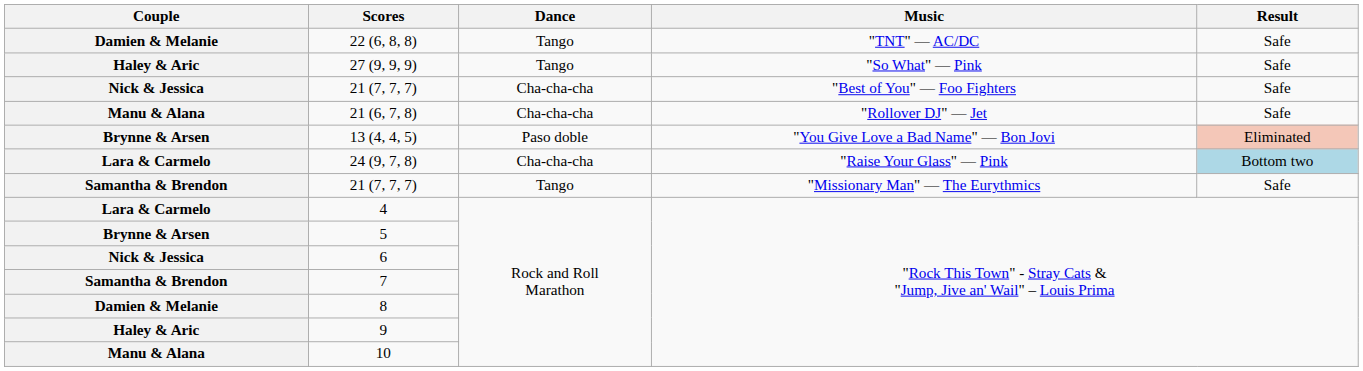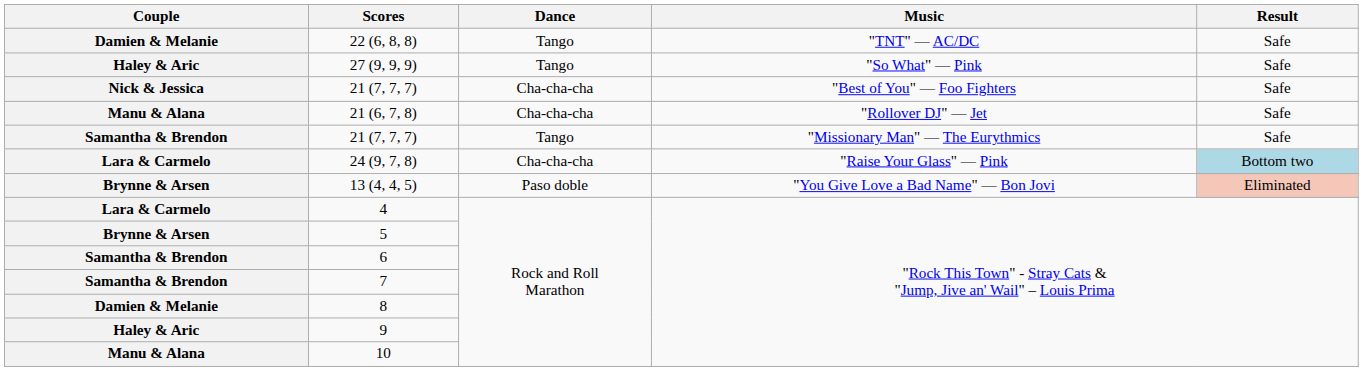 <table class="wikitable sortable" style="text-align:center; width: 90%">
 <tr>
 <th scope="col">Couple</th>
 <th scope="col">Scores</th>
 <th scope="col">Dance</th>
 <th scope="col" class="unsortable">Music</th>
 <th scope="col" class="unsortable">Result</th>
 </tr>
 <tr>
 <th scope="row">Damien & Melanie</th>
 <td>22 (6, 8, 8)</td>
 <td>Tango</td>
 <td>"<a href='#'>TNT</a>" — <a href='#'>AC/DC</a></td>
 <td>Safe</td>
 </tr>
 <tr>
 <th scope="row">Haley & Aric</th>
 <td>27 (9, 9, 9)</td>
 <td>Tango</td>
 <td>"<a href='#'>So What</a>" — <a href='#'>Pink</a></td>
 <td>Safe</td>
 </tr>
 <tr>
 <th scope="row">Nick & Jessica</th>
 <td>21 (7, 7, 7)</td>
 <td>Cha-cha-cha</td>
 <td>"<a href='#'>Best of You</a>" — <a href='#'>Foo Fighters</a></td>
 <td>Safe</td>
 </tr>
 <tr>
 <th scope="row">Manu & Alana</th>
 <td>21 (6, 7, 8)</td>
 <td>Cha-cha-cha</td>
 <td>"<a href='#'>Rollover DJ</a>" — <a href='#'>Jet</a></td>
 <td>Safe</td>
 </tr>
 <tr>
-<th scope="row">Brynne & Arsen</th>
-<td>13 (4, 4, 5)</td>
-<td>Paso doble</td>
-<td>"<a href='#'>You Give Love a Bad Name</a>" — <a href='#'>Bon Jovi</a></td>
-<td bgcolor="f4c7b8">Eliminated</td>
+<th scope="row">Samantha & Brendon</th>
+<td>21 (7, 7, 7)</td>
+<td>Tango</td>
+<td>"<a href='#'>Missionary Man</a>" — <a href='#'>The Eurythmics</a></td>
+<td>Safe</td>
 </tr>
 <tr>
 <th scope="row">Lara & Carmelo</th>
 <td>24 (9, 7, 8)</td>
 <td>Cha-cha-cha</td>
 <td>"<a href='#'>Raise Your Glass</a>" — <a href='#'>Pink</a></td>
 <td bgcolor="lightblue">Bottom two</td>
 </tr>
 <tr>
-<th scope="row">Samantha & Brendon</th>
-<td>21 (7, 7, 7)</td>
-<td>Tango</td>
-<td>"<a href='#'>Missionary Man</a>" — <a href='#'>The Eurythmics</a></td>
-<td>Safe</td>
+<th scope="row">Brynne & Arsen</th>
+<td>13 (4, 4, 5)</td>
+<td>Paso doble</td>
+<td>"<a href='#'>You Give Love a Bad Name</a>" — <a href='#'>Bon Jovi</a></td>
+<td bgcolor="f4c7b8">Eliminated</td>
 </tr>
 <tr>
 <th scope="row">Lara & Carmelo</th>
 <td>4</td>
 <td rowspan="7">Rock and Roll<br>Marathon</td>
 <td colspan="2" rowspan="7">"<a href='#'>Rock This Town</a>" - <a href='#'>Stray Cats</a> &<br>"<a href='#'>Jump, Jive an' Wail</a>" – <a href='#'>Louis Prima</a></td>
 </tr>
 <tr>
 <th scope="row">Brynne & Arsen</th>
 <td>5</td>
 </tr>
 <tr>
-<th scope="row">Nick & Jessica</th>
+<th scope="row">Samantha & Brendon</th>
 <td>6</td>
 </tr>
 <tr>
 <th scope="row">Samantha & Brendon</th>
 <td>7</td>
 </tr>
 <tr>
 <th scope="row">Damien & Melanie</th>
 <td>8</td>
 </tr>
 <tr>
 <th scope="row">Haley & Aric</th>
 <td>9</td>
 </tr>
 <tr>
 <th scope="row">Manu & Alana</th>
 <td>10</td>
 </tr>
 </table>
